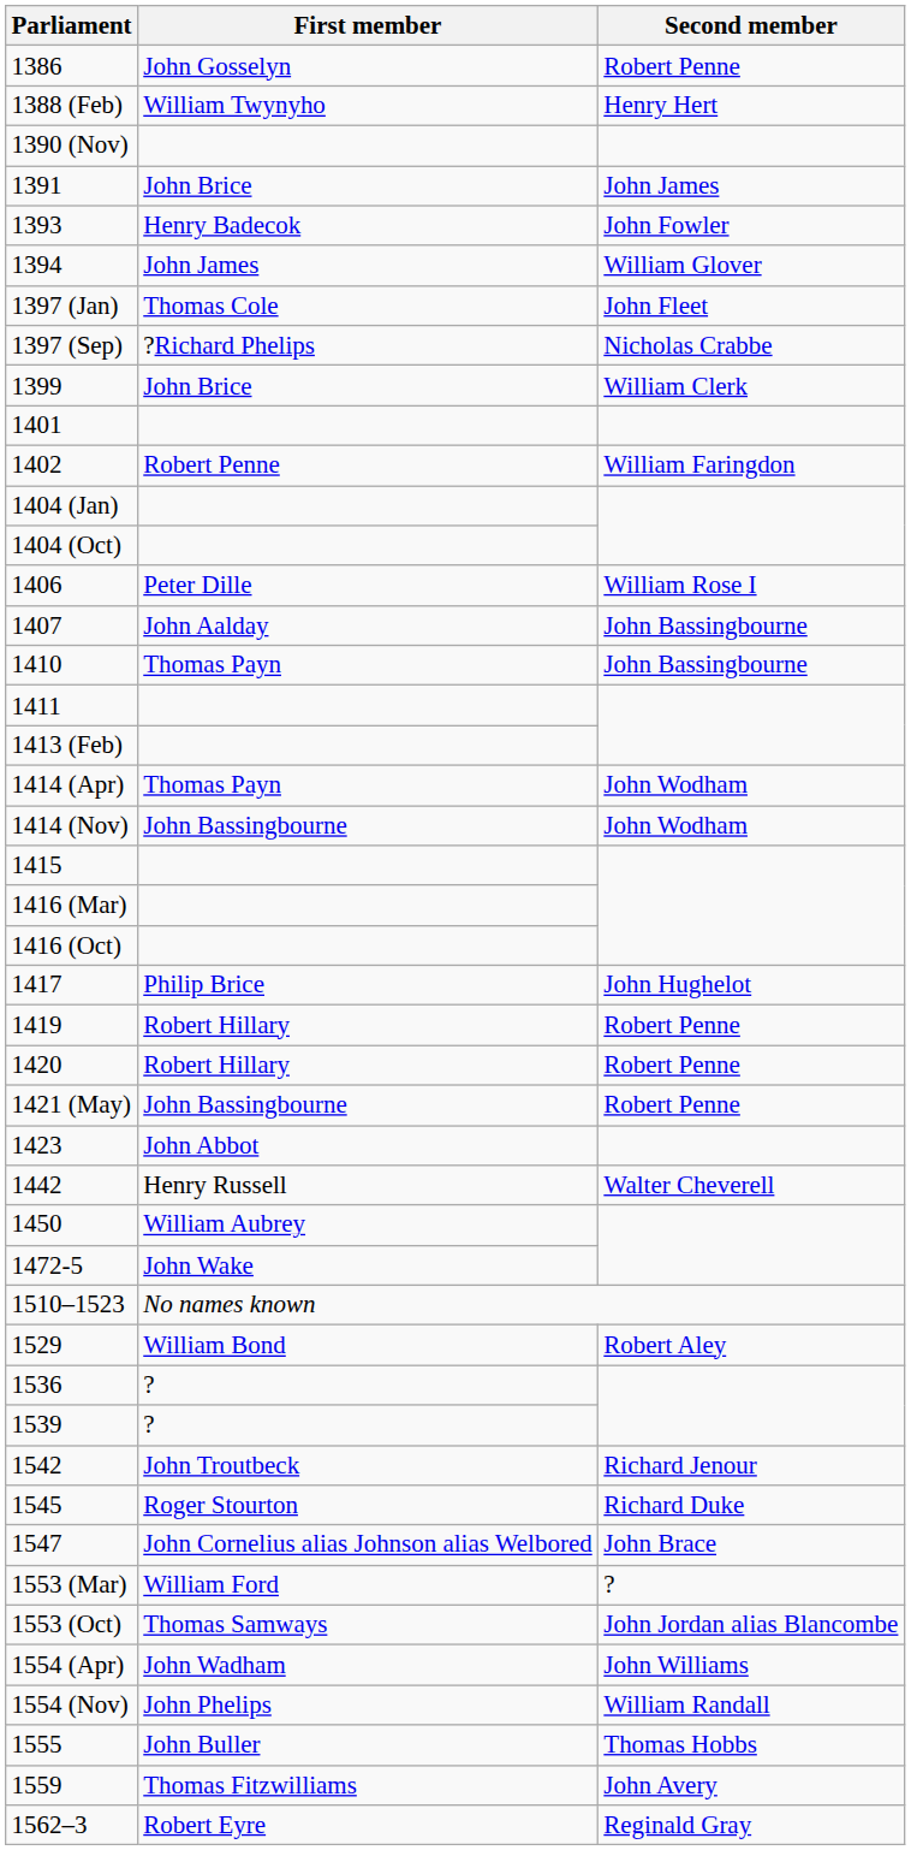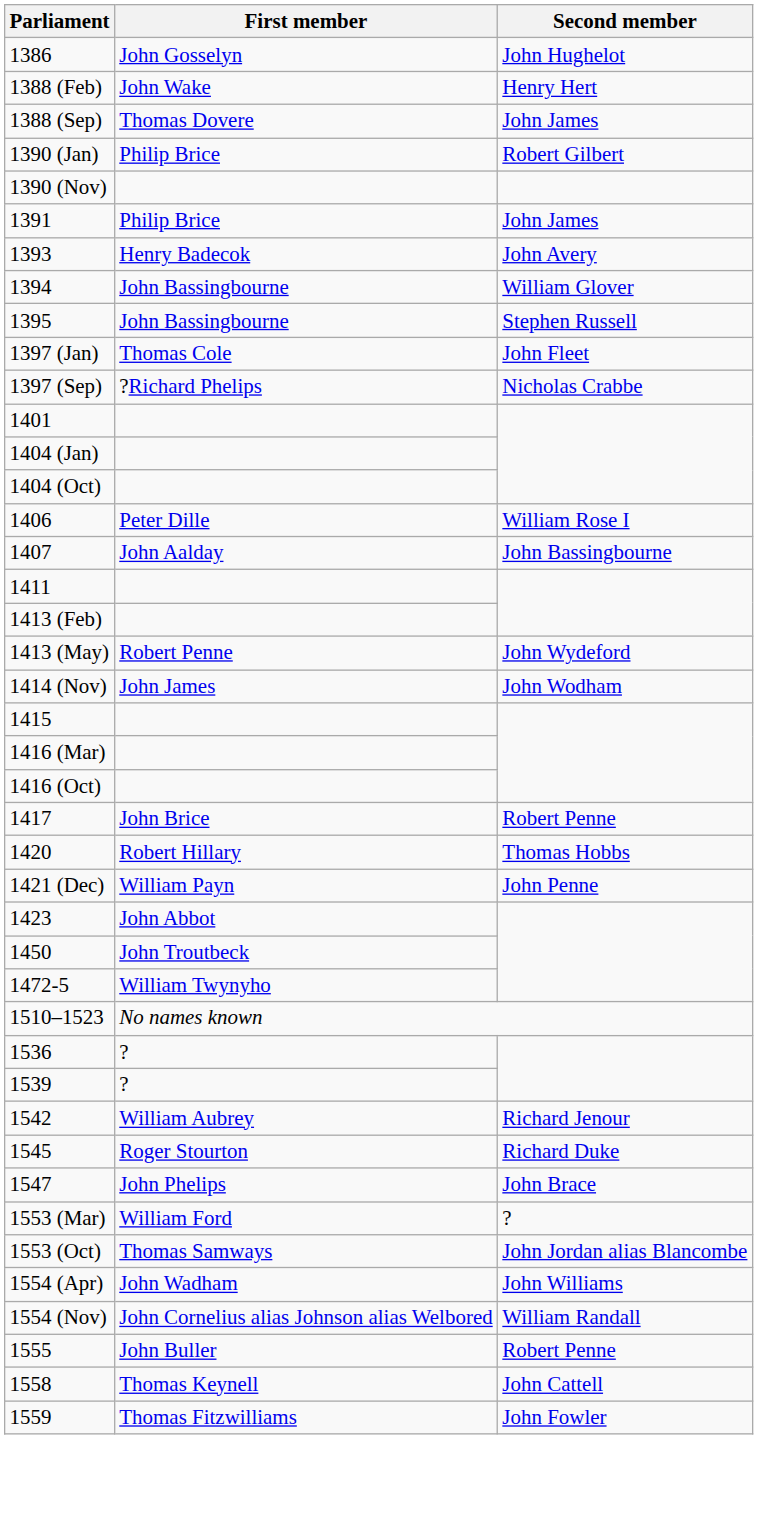 <table class="wikitable">
 <tr>
 <th>Parliament</th>
 <th>First member</th>
 <th>Second member</th>
 </tr>
 <tr>
 <td>1386</td>
 <td><a href='#'>John Gosselyn</a></td>
-<td><a href='#'>Robert Penne</a></td>
+<td><a href='#'>John Hughelot</a></td>
 </tr>
 <tr>
 <td>1388 (Feb)</td>
-<td><a href='#'>William Twynyho</a></td>
+<td><a href='#'>John Wake</a></td>
 <td><a href='#'>Henry Hert</a></td>
+</tr>
+<tr>
+<td>1388 (Sep)</td>
+<td><a href='#'>Thomas Dovere</a></td>
+<td><a href='#'>John James</a></td>
+</tr>
+<tr>
+<td>1390 (Jan)</td>
+<td><a href='#'>Philip Brice</a></td>
+<td><a href='#'>Robert Gilbert</a></td>
 </tr>
 <tr>
 <td>1390 (Nov)</td>
 <td></td>
 </tr>
 <tr>
 <td>1391</td>
-<td><a href='#'>John Brice</a></td>
+<td><a href='#'>Philip Brice</a></td>
 <td><a href='#'>John James</a></td>
 </tr>
 <tr>
 <td>1393</td>
 <td><a href='#'>Henry Badecok</a></td>
-<td><a href='#'>John Fowler</a></td>
+<td><a href='#'>John Avery</a></td>
 </tr>
 <tr>
 <td>1394</td>
-<td><a href='#'>John James</a></td>
+<td><a href='#'>John Bassingbourne</a></td>
 <td><a href='#'>William Glover</a></td>
+</tr>
+<tr>
+<td>1395</td>
+<td><a href='#'>John Bassingbourne</a></td>
+<td><a href='#'>Stephen Russell</a></td>
 </tr>
 <tr>
 <td>1397 (Jan)</td>
 <td><a href='#'>Thomas Cole</a></td>
 <td><a href='#'>John Fleet</a></td>
 </tr>
 <tr>
 <td>1397 (Sep)</td>
 <td>?<a href='#'>Richard Phelips</a></td>
 <td><a href='#'>Nicholas Crabbe</a></td>
 </tr>
 <tr>
-<td>1399</td>
-<td><a href='#'>John Brice</a></td>
-<td><a href='#'>William Clerk</a></td>
-</tr>
-<tr>
 <td>1401</td>
 <td></td>
-</tr>
-<tr>
-<td>1402</td>
-<td><a href='#'>Robert Penne</a></td>
-<td><a href='#'>William Faringdon</a></td>
 </tr>
 <tr>
 <td>1404 (Jan)</td>
 <td></td>
 </tr>
 <tr>
 <td>1404 (Oct)</td>
 <td></td>
 </tr>
 <tr>
 <td>1406</td>
 <td><a href='#'>Peter Dille</a></td>
 <td><a href='#'>William Rose I</a></td>
 </tr>
 <tr>
 <td>1407</td>
 <td><a href='#'>John Aalday</a></td>
 <td><a href='#'>John Bassingbourne</a></td>
 </tr>
 <tr>
-<td>1410</td>
-<td><a href='#'>Thomas Payn</a></td>
-<td><a href='#'>John Bassingbourne</a></td>
-</tr>
-<tr>
 <td>1411</td>
 <td></td>
 </tr>
 <tr>
 <td>1413 (Feb)</td>
 <td></td>
 </tr>
 <tr>
-<td>1414 (Apr)</td>
-<td><a href='#'>Thomas Payn</a></td>
-<td><a href='#'>John Wodham</a></td>
+<td>1413 (May)</td>
+<td><a href='#'>Robert Penne</a></td>
+<td><a href='#'>John Wydeford</a></td>
 </tr>
 <tr>
 <td>1414 (Nov)</td>
-<td><a href='#'>John Bassingbourne</a></td>
+<td><a href='#'>John James</a></td>
 <td><a href='#'>John Wodham</a></td>
 </tr>
 <tr>
 <td>1415</td>
 <td></td>
 </tr>
 <tr>
 <td>1416 (Mar)</td>
 <td></td>
 </tr>
 <tr>
 <td>1416 (Oct)</td>
 <td></td>
 </tr>
 <tr>
 <td>1417</td>
-<td><a href='#'>Philip Brice</a></td>
-<td><a href='#'>John Hughelot</a></td>
-</tr>
-<tr>
-<td>1419</td>
-<td><a href='#'>Robert Hillary</a></td>
+<td><a href='#'>John Brice</a></td>
 <td><a href='#'>Robert Penne</a></td>
 </tr>
 <tr>
 <td>1420</td>
 <td><a href='#'>Robert Hillary</a></td>
-<td><a href='#'>Robert Penne</a></td>
+<td><a href='#'>Thomas Hobbs</a></td>
 </tr>
 <tr>
-<td>1421 (May)</td>
-<td><a href='#'>John Bassingbourne</a></td>
-<td><a href='#'>Robert Penne</a></td>
+<td>1421 (Dec)</td>
+<td><a href='#'>William Payn</a></td>
+<td><a href='#'>John Penne</a></td>
 </tr>
 <tr>
 <td>1423</td>
 <td><a href='#'>John Abbot</a></td>
 </tr>
 <tr>
-<td>1442</td>
-<td>Henry Russell</td>
-<td><a href='#'>Walter Cheverell</a></td>
-</tr>
-<tr>
 <td>1450</td>
-<td><a href='#'>William Aubrey</a></td>
+<td><a href='#'>John Troutbeck</a></td>
 </tr>
 <tr>
 <td>1472-5</td>
-<td><a href='#'>John Wake</a></td>
+<td><a href='#'>William Twynyho</a></td>
 </tr>
 <tr>
 <td>1510–1523</td>
 <td colspan = "2"><em>No names known</em></td>
-</tr>
-<tr>
-<td>1529</td>
-<td><a href='#'>William Bond</a></td>
-<td><a href='#'>Robert Aley</a></td>
 </tr>
 <tr>
 <td>1536</td>
 <td>?</td>
 </tr>
 <tr>
 <td>1539</td>
 <td>?</td>
 </tr>
 <tr>
 <td>1542</td>
-<td><a href='#'>John Troutbeck</a></td>
+<td><a href='#'>William Aubrey</a></td>
 <td><a href='#'>Richard Jenour</a></td>
 </tr>
 <tr>
 <td>1545</td>
 <td><a href='#'>Roger Stourton</a></td>
 <td><a href='#'>Richard Duke</a></td>
 </tr>
 <tr>
 <td>1547</td>
-<td><a href='#'>John Cornelius alias Johnson alias Welbored</a></td>
+<td><a href='#'>John Phelips</a></td>
 <td><a href='#'>John Brace</a></td>
 </tr>
 <tr>
 <td>1553 (Mar)</td>
 <td><a href='#'>William Ford</a></td>
 <td>?</td>
 </tr>
 <tr>
 <td>1553 (Oct)</td>
 <td><a href='#'>Thomas Samways</a></td>
 <td><a href='#'>John Jordan alias Blancombe</a></td>
 </tr>
 <tr>
 <td>1554 (Apr)</td>
 <td><a href='#'>John Wadham</a></td>
 <td><a href='#'>John Williams</a></td>
 </tr>
 <tr>
 <td>1554 (Nov)</td>
-<td><a href='#'>John Phelips</a></td>
+<td><a href='#'>John Cornelius alias Johnson alias Welbored</a></td>
 <td><a href='#'>William Randall</a></td>
 </tr>
 <tr>
 <td>1555</td>
 <td><a href='#'>John Buller</a></td>
-<td><a href='#'>Thomas Hobbs</a></td>
+<td><a href='#'>Robert Penne</a></td>
+</tr>
+<tr>
+<td>1558</td>
+<td><a href='#'>Thomas Keynell</a></td>
+<td><a href='#'>John Cattell</a></td>
 </tr>
 <tr>
 <td>1559</td>
 <td><a href='#'>Thomas Fitzwilliams</a></td>
-<td><a href='#'>John Avery</a></td>
-</tr>
-<tr>
-<td>1562–3</td>
-<td><a href='#'>Robert Eyre</a></td>
-<td><a href='#'>Reginald Gray</a></td>
+<td><a href='#'>John Fowler</a></td>
 </tr>
 </table>
